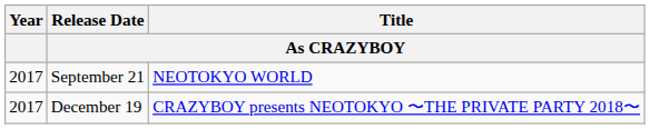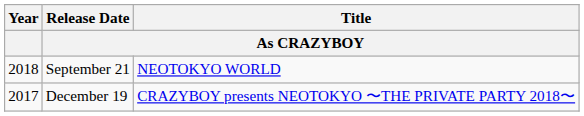 <table class="wikitable" style="font-size:small">
 <tr>
 <th>Year</th>
 <th>Release Date</th>
 <th>Title</th>
 </tr>
 <tr>
 <th></th>
 <th colspan="2">As CRAZYBOY</th>
 </tr>
 <tr>
-<td>2017</td>
+<td>2018</td>
 <td>September 21</td>
 <td><a href='#'>NEOTOKYO WORLD</a></td>
 </tr>
 <tr>
 <td>2017</td>
 <td>December 19</td>
 <td><a href='#'>CRAZYBOY presents NEOTOKYO 〜THE PRIVATE PARTY 2018〜</a></td>
 </tr>
 </table>
